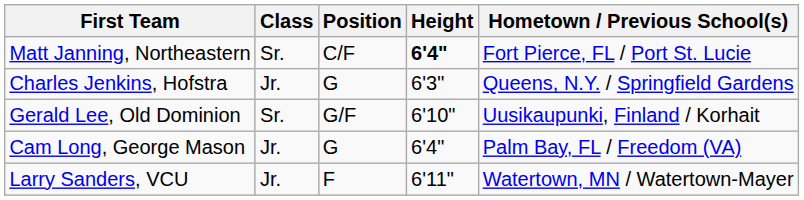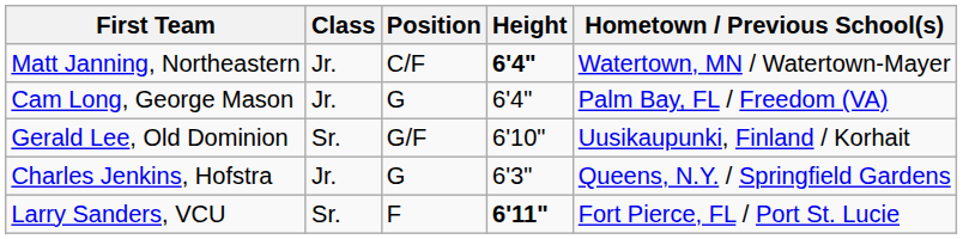 <table class="wikitable" style="font-size:90%;">
 <tr>
 <th>First Team</th>
 <th>Class</th>
 <th>Position</th>
 <th>Height</th>
 <th>Hometown / Previous School(s)</th>
 </tr>
 <tr>
 <td><a href='#'>Matt Janning</a>, Northeastern</td>
-<td>Sr.</td>
+<td>Jr.</td>
 <td>C/F</td>
 <td><strong>6'4"</strong></td>
-<td><a href='#'>Fort Pierce, FL</a> / <a href='#'>Port St. Lucie</a></td>
+<td><a href='#'>Watertown, MN</a> / Watertown-Mayer</td>
+</tr>
+<tr>
+<td><a href='#'>Cam Long</a>, George Mason</td>
+<td>Jr.</td>
+<td>G</td>
+<td>6'4"</td>
+<td><a href='#'>Palm Bay, FL</a> / <a href='#'>Freedom (VA)</a></td>
+</tr>
+<tr>
+<td><a href='#'>Gerald Lee</a>, Old Dominion</td>
+<td>Sr.</td>
+<td>G/F</td>
+<td>6'10"</td>
+<td><a href='#'>Uusikaupunki</a>, <a href='#'>Finland</a> / Korhait</td>
 </tr>
 <tr>
 <td><a href='#'>Charles Jenkins</a>, Hofstra</td>
 <td>Jr.</td>
 <td>G</td>
 <td>6'3"</td>
 <td><a href='#'>Queens, N.Y.</a> / <a href='#'>Springfield Gardens</a></td>
 </tr>
 <tr>
-<td><a href='#'>Gerald Lee</a>, Old Dominion</td>
+<td><a href='#'>Larry Sanders</a>, VCU</td>
 <td>Sr.</td>
-<td>G/F</td>
-<td>6'10"</td>
-<td><a href='#'>Uusikaupunki</a>, <a href='#'>Finland</a> / Korhait</td>
-</tr>
-<tr>
-<td><a href='#'>Cam Long</a>, George Mason</td>
-<td>Jr.</td>
-<td>G</td>
-<td>6'4"</td>
-<td><a href='#'>Palm Bay, FL</a> / <a href='#'>Freedom (VA)</a></td>
-</tr>
-<tr>
-<td><a href='#'>Larry Sanders</a>, VCU</td>
-<td>Jr.</td>
 <td>F</td>
-<td>6'11"</td>
-<td><a href='#'>Watertown, MN</a> / Watertown-Mayer</td>
+<td><strong>6'11"</strong></td>
+<td><a href='#'>Fort Pierce, FL</a> / <a href='#'>Port St. Lucie</a></td>
 </tr>
 </table>
